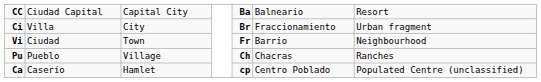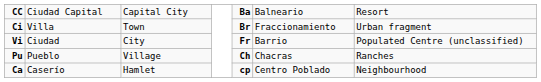 <table class="wikitable">
 <tr>
 <td> <strong>CC</strong></td>
 <td>Ciudad Capital   </td>
 <td>Capital City    </td>
 <td rowspan="5" style="background-color: white;">   </td>
 <td> <strong>Ba</strong></td>
 <td>Balneario</td>
 <td>Resort</td>
 </tr>
 <tr>
 <td> <strong>Ci</strong></td>
 <td>Villa</td>
-<td>City</td>
+<td>Town</td>
 <td> <strong>Br</strong></td>
 <td>Fraccionamiento   </td>
 <td>Urban fragment</td>
 </tr>
 <tr>
 <td> <strong>Vi</strong></td>
 <td>Ciudad</td>
-<td>Town</td>
+<td>City</td>
 <td> <strong>Fr</strong></td>
 <td>Barrio</td>
-<td>Neighbourhood</td>
+<td>Populated Centre (unclassified)  </td>
 </tr>
 <tr>
 <td> <strong>Pu</strong></td>
 <td>Pueblo</td>
 <td>Village</td>
 <td> <strong>Ch</strong></td>
 <td>Chacras</td>
 <td>Ranches</td>
 </tr>
 <tr>
 <td> <strong>Ca</strong></td>
 <td>Caserío</td>
 <td>Hamlet</td>
 <td> <strong>cp</strong></td>
 <td>Centro Poblado</td>
-<td>Populated Centre (unclassified)  </td>
+<td>Neighbourhood</td>
 </tr>
 </table>
